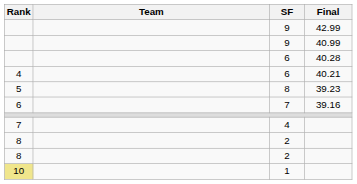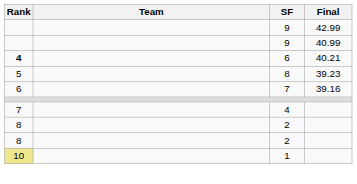 <table class=wikitable style="text-align:center">
 <tr>
 <th width=40>Rank</th>
 <th width=380>Team</th>
 <th width=50>SF</th>
 <th width=70>Final</th>
 </tr>
 <tr>
 <td></td>
 <td align=left></td>
 <td>9</td>
 <td>42.99</td>
 </tr>
 <tr>
 <td></td>
 <td align=left></td>
 <td>9</td>
 <td>40.99</td>
 </tr>
 <tr>
-<td></td>
-<td align=left></td>
-<td>6</td>
-<td>40.28</td>
-</tr>
-<tr>
-<td>4</td>
+<td><strong>4</strong></td>
 <td align=left></td>
 <td>6</td>
 <td>40.21</td>
 </tr>
 <tr>
 <td>5</td>
 <td align=left></td>
 <td>8</td>
 <td>39.23</td>
 </tr>
 <tr>
 <td>6</td>
 <td align=left></td>
 <td>7</td>
 <td>39.16</td>
 </tr>
 <tr bgcolor=#DDDDDD>
 <td colspan=4></td>
 </tr>
 <tr>
 <td>7</td>
 <td align=left></td>
 <td>4</td>
 <td></td>
 </tr>
 <tr>
 <td>8</td>
 <td align=left></td>
 <td>2</td>
 <td></td>
 </tr>
 <tr>
 <td>8</td>
 <td align=left></td>
 <td>2</td>
 <td></td>
 </tr>
 <tr>
 <td style="background: khaki;">10</td>
 <td align=left></td>
 <td>1</td>
 <td></td>
 </tr>
 </table>
